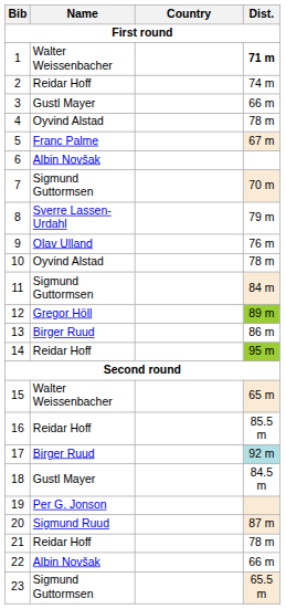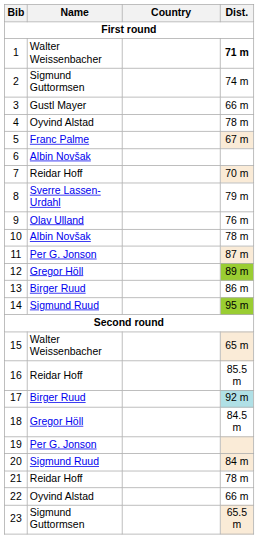 <table class="wikitable sortable" style="background:#fff; font-size:86%; width:26%; line-height:16px; border:grey solid 1px; border-collapse:collapse;">
 <tr>
 <th width="25">Bib</th>
 <th width="135">Name</th>
 <th width="175">Country</th>
 <th width="42">Dist.</th>
 </tr>
 <tr>
 <td colspan=4 align=center><strong>First round</strong></td>
 </tr>
 <tr>
 <td align=center>1</td>
 <td>Walter Weissenbacher</td>
 <td></td>
 <td align=center><strong>71 m</strong></td>
 </tr>
 <tr>
 <td align=center>2</td>
-<td>Reidar Hoff</td>
+<td>Sigmund Guttormsen</td>
 <td></td>
 <td align=center>74 m</td>
 </tr>
 <tr>
 <td align=center>3</td>
 <td>Gustl Mayer</td>
 <td></td>
 <td align=center>66 m</td>
 </tr>
 <tr>
 <td align=center>4</td>
 <td>Oyvind Alstad</td>
 <td></td>
 <td align=center>78 m</td>
 </tr>
 <tr>
 <td align=center>5</td>
 <td><a href='#'>Franc Palme</a></td>
 <td></td>
 <td align=center bgcolor=#FAEBD7>67 m</td>
 </tr>
 <tr>
 <td align=center>6</td>
 <td><a href='#'>Albin Novšak</a></td>
 <td></td>
 <td align=center></td>
 </tr>
 <tr>
 <td align=center>7</td>
-<td>Sigmund Guttormsen</td>
+<td>Reidar Hoff</td>
 <td></td>
 <td align=center bgcolor=#FAEBD7>70 m</td>
 </tr>
 <tr>
 <td align=center>8</td>
 <td><a href='#'>Sverre Lassen-Urdahl</a></td>
 <td></td>
 <td align=center>79 m</td>
 </tr>
 <tr>
 <td align=center>9</td>
 <td><a href='#'>Olav Ulland</a></td>
 <td></td>
 <td align=center>76 m</td>
 </tr>
 <tr>
 <td align=center>10</td>
-<td>Oyvind Alstad</td>
+<td><a href='#'>Albin Novšak</a></td>
 <td></td>
 <td align=center>78 m</td>
 </tr>
 <tr>
 <td align=center>11</td>
-<td>Sigmund Guttormsen</td>
+<td><a href='#'>Per G. Jonson</a></td>
 <td></td>
-<td align=center bgcolor=#FAEBD7>84 m</td>
+<td align=center bgcolor=#FAEBD7>87 m</td>
 </tr>
 <tr>
 <td align=center>12</td>
 <td><a href='#'>Gregor Höll</a></td>
 <td></td>
 <td align=center bgcolor=#9ACD32>89 m</td>
 </tr>
 <tr>
 <td align=center>13</td>
 <td><a href='#'>Birger Ruud</a></td>
 <td></td>
 <td align=center>86 m</td>
 </tr>
 <tr>
 <td align=center>14</td>
-<td>Reidar Hoff</td>
+<td><a href='#'>Sigmund Ruud</a></td>
 <td></td>
 <td align=center bgcolor=#9ACD32>95 m</td>
 </tr>
 <tr>
 <td colspan=4 align=center><strong>Second round</strong></td>
 </tr>
 <tr>
 <td align=center>15</td>
 <td>Walter Weissenbacher</td>
 <td></td>
 <td align=center bgcolor=#FAEBD7>65 m</td>
 </tr>
 <tr>
 <td align=center>16</td>
 <td>Reidar Hoff</td>
 <td></td>
 <td align=center>85.5 m</td>
 </tr>
 <tr>
 <td align=center>17</td>
 <td><a href='#'>Birger Ruud</a></td>
 <td></td>
 <td align=center bgcolor=#B0E0E6>92 m</td>
 </tr>
 <tr>
 <td align=center>18</td>
-<td>Gustl Mayer</td>
+<td><a href='#'>Gregor Höll</a></td>
 <td></td>
 <td align=center>84.5 m</td>
 </tr>
 <tr>
 <td align=center>19</td>
 <td><a href='#'>Per G. Jonson</a></td>
 <td></td>
 <td align=center bgcolor=#FAEBD7></td>
 </tr>
 <tr>
 <td align=center>20</td>
 <td><a href='#'>Sigmund Ruud</a></td>
 <td></td>
-<td align=center bgcolor=#FAEBD7>87 m</td>
+<td align=center bgcolor=#FAEBD7>84 m</td>
 </tr>
 <tr>
 <td align=center>21</td>
 <td>Reidar Hoff</td>
 <td></td>
 <td align=center>78 m</td>
 </tr>
 <tr>
 <td align=center>22</td>
-<td><a href='#'>Albin Novšak</a></td>
+<td>Oyvind Alstad</td>
 <td></td>
 <td align=center>66 m</td>
 </tr>
 <tr>
 <td align=center>23</td>
 <td>Sigmund Guttormsen</td>
 <td></td>
 <td align=center bgcolor=#FAEBD7>65.5 m</td>
 </tr>
 </table>
